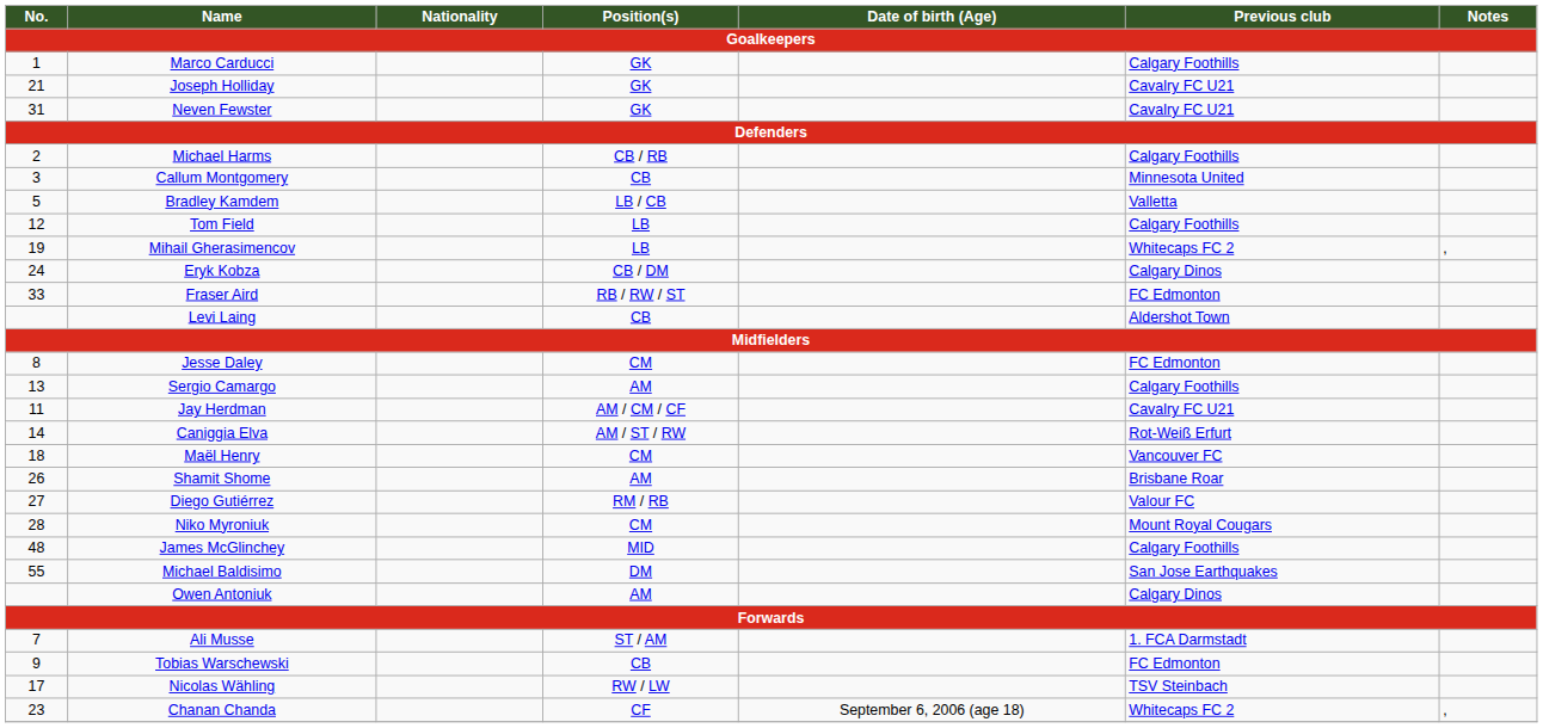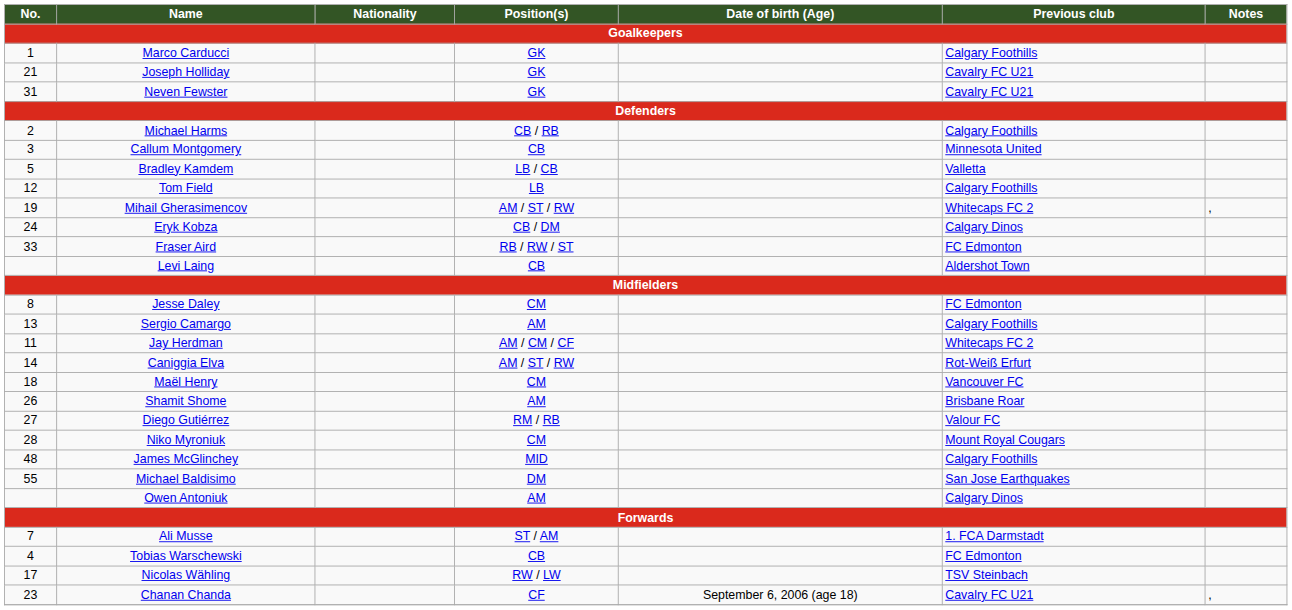 <table class="wikitable" style="text-align:center; font-size:86%; width:90%;">
 <tr>
 <th style="background:#335525; color:white; text-align:center;">No.</th>
 <th style="background:#335525; color:white; text-align:center;">Name</th>
 <th style="background:#335525; color:white; text-align:center;">Nationality</th>
 <th style="background:#335525; color:white; text-align:center;">Position(s)</th>
 <th style="background:#335525; color:white; text-align:center;">Date of birth (Age)</th>
 <th style="background:#335525; color:white; text-align:center;">Previous club</th>
 <th style="background:#335525; color:white; text-align:center;">Notes</th>
 </tr>
 <tr>
 <th colspan="7" style="background:#da291c; color:white; text-align:center;">Goalkeepers</th>
 </tr>
 <tr>
 <td>1</td>
 <td><a href='#'>Marco Carducci</a></td>
 <td></td>
 <td><a href='#'>GK</a></td>
 <td></td>
 <td align="left"> <a href='#'>Calgary Foothills</a></td>
 <td></td>
 </tr>
 <tr>
 <td>21</td>
 <td><a href='#'>Joseph Holliday</a></td>
 <td></td>
 <td><a href='#'>GK</a></td>
 <td></td>
 <td align="left"> <a href='#'>Cavalry FC U21</a></td>
 <td align="left"></td>
 </tr>
 <tr>
 <td>31</td>
 <td><a href='#'>Neven Fewster</a></td>
 <td></td>
 <td><a href='#'>GK</a></td>
 <td></td>
 <td align="left"> <a href='#'>Cavalry FC U21</a></td>
 <td align="left"></td>
 </tr>
 <tr>
 <th colspan="7" style="background:#da291c; color:white; text-align:center;">Defenders</th>
 </tr>
 <tr>
 <td>2</td>
 <td><a href='#'>Michael Harms</a></td>
 <td></td>
 <td><a href='#'>CB</a> / <a href='#'>RB</a></td>
 <td></td>
 <td align="left"> <a href='#'>Calgary Foothills</a></td>
 <td align="left"></td>
 </tr>
 <tr>
 <td>3</td>
 <td><a href='#'>Callum Montgomery</a></td>
 <td></td>
 <td><a href='#'>CB</a></td>
 <td></td>
 <td align="left"> <a href='#'>Minnesota United</a></td>
 <td align="left"></td>
 </tr>
 <tr>
 <td>5</td>
 <td><a href='#'>Bradley Kamdem</a></td>
 <td></td>
 <td><a href='#'>LB</a> / <a href='#'>CB</a></td>
 <td></td>
 <td align="left"> <a href='#'>Valletta</a></td>
 <td align="left"></td>
 </tr>
 <tr>
 <td>12</td>
 <td><a href='#'>Tom Field</a></td>
 <td></td>
 <td><a href='#'>LB</a></td>
 <td></td>
 <td align="left"> <a href='#'>Calgary Foothills</a></td>
 <td align="left"></td>
 </tr>
 <tr>
 <td>19</td>
 <td><a href='#'>Mihail Gherasimencov</a></td>
 <td></td>
-<td><a href='#'>LB</a></td>
+<td><a href='#'>AM</a> / <a href='#'>ST</a> / <a href='#'>RW</a></td>
 <td></td>
 <td align="left"> <a href='#'>Whitecaps FC 2</a></td>
 <td align="left">, </td>
 </tr>
 <tr>
 <td>24</td>
 <td><a href='#'>Eryk Kobza</a></td>
 <td></td>
 <td><a href='#'>CB</a> / <a href='#'>DM</a></td>
 <td></td>
 <td align="left"> <a href='#'>Calgary Dinos</a></td>
 <td align="left"></td>
 </tr>
 <tr>
 <td>33</td>
 <td><a href='#'>Fraser Aird</a></td>
 <td></td>
 <td><a href='#'>RB</a> / <a href='#'>RW</a> / <a href='#'>ST</a></td>
 <td></td>
 <td align="left"> <a href='#'>FC Edmonton</a></td>
 <td align="left"></td>
 </tr>
 <tr>
 <td></td>
 <td><a href='#'>Levi Laing</a></td>
 <td></td>
 <td><a href='#'>CB</a></td>
 <td></td>
 <td align="left"> <a href='#'>Aldershot Town</a></td>
 <td align="left"><a href='#'></a></td>
 </tr>
 <tr>
 <th colspan="7" style="background:#da291c; color:white; text-align:center;">Midfielders</th>
 </tr>
 <tr>
 <td>8</td>
 <td><a href='#'>Jesse Daley</a></td>
 <td></td>
 <td><a href='#'>CM</a></td>
 <td></td>
 <td align="left"> <a href='#'>FC Edmonton</a></td>
 <td align="left"><a href='#'></a></td>
 </tr>
 <tr>
 <td>13</td>
 <td><a href='#'>Sergio Camargo</a></td>
 <td></td>
 <td><a href='#'>AM</a></td>
 <td></td>
 <td align="left"> <a href='#'>Calgary Foothills</a></td>
 <td align="left"></td>
 </tr>
 <tr>
 <td>11</td>
 <td><a href='#'>Jay Herdman</a></td>
 <td></td>
 <td><a href='#'>AM</a> / <a href='#'>CM</a> / <a href='#'>CF</a></td>
 <td></td>
-<td align="left"> <a href='#'>Cavalry FC U21</a></td>
+<td align="left"> <a href='#'>Whitecaps FC 2</a></td>
 <td align="left"></td>
 </tr>
 <tr>
 <td>14</td>
 <td><a href='#'>Caniggia Elva</a></td>
 <td></td>
 <td><a href='#'>AM</a> / <a href='#'>ST</a> / <a href='#'>RW</a></td>
 <td></td>
 <td align="left"> <a href='#'>Rot-Weiß Erfurt</a></td>
 <td align="left"></td>
 </tr>
 <tr>
 <td>18</td>
 <td><a href='#'>Maël Henry</a></td>
 <td></td>
 <td><a href='#'>CM</a></td>
 <td></td>
 <td align="left"> <a href='#'>Vancouver FC</a></td>
 <td align="left"></td>
 </tr>
 <tr>
 <td>26</td>
 <td><a href='#'>Shamit Shome</a></td>
 <td></td>
 <td><a href='#'>AM</a></td>
 <td></td>
 <td align="left"> <a href='#'>Brisbane Roar</a></td>
 <td align="left"></td>
 </tr>
 <tr>
 <td>27</td>
 <td><a href='#'>Diego Gutiérrez</a></td>
 <td></td>
 <td><a href='#'>RM</a> /  <a href='#'>RB</a></td>
 <td></td>
 <td align="left"> <a href='#'>Valour FC</a></td>
 <td align="left"></td>
 </tr>
 <tr>
 <td>28</td>
 <td><a href='#'>Niko Myroniuk</a></td>
 <td></td>
 <td><a href='#'>CM</a></td>
 <td></td>
 <td align="left"> <a href='#'>Mount Royal Cougars</a></td>
 <td align="left"></td>
 </tr>
 <tr>
 <td>48</td>
 <td><a href='#'>James McGlinchey</a></td>
 <td></td>
 <td><a href='#'>MID</a></td>
 <td></td>
 <td align="left"> <a href='#'>Calgary Foothills</a></td>
 <td align="left"></td>
 </tr>
 <tr>
 <td>55</td>
 <td><a href='#'>Michael Baldisimo</a></td>
 <td></td>
 <td><a href='#'>DM</a></td>
 <td></td>
 <td align="left"> <a href='#'>San Jose Earthquakes</a></td>
 <td align="left"></td>
 </tr>
 <tr>
 <td></td>
 <td><a href='#'>Owen Antoniuk</a></td>
 <td></td>
 <td><a href='#'>AM</a></td>
 <td></td>
 <td align="left"> <a href='#'>Calgary Dinos</a></td>
 <td align="left"></td>
 </tr>
 <tr>
 <th colspan="7" style="background:#da291c; color:white; text-align:center;">Forwards</th>
 </tr>
 <tr>
 <td>7</td>
 <td><a href='#'>Ali Musse</a></td>
 <td></td>
 <td><a href='#'>ST</a> / <a href='#'>AM</a></td>
 <td></td>
 <td align="left"> <a href='#'>1. FCA Darmstadt</a></td>
 <td align="left"></td>
 </tr>
 <tr>
-<td>9</td>
+<td>4</td>
 <td><a href='#'>Tobias Warschewski</a></td>
 <td></td>
 <td><a href='#'>CB</a></td>
 <td></td>
 <td align="left"> <a href='#'>FC Edmonton</a></td>
 <td align="left"></td>
 </tr>
 <tr>
 <td>17</td>
 <td><a href='#'>Nicolas Wähling</a></td>
 <td></td>
 <td><a href='#'>RW</a> / <a href='#'>LW</a></td>
 <td></td>
 <td align="left"> <a href='#'>TSV Steinbach</a></td>
 <td align="left"><a href='#'></a></td>
 </tr>
 <tr>
 <td>23</td>
 <td><a href='#'>Chanan Chanda</a></td>
 <td></td>
 <td><a href='#'>CF</a></td>
 <td>September 6, 2006 (age 18)</td>
-<td align="left"> <a href='#'>Whitecaps FC 2</a></td>
+<td align="left"> <a href='#'>Cavalry FC U21</a></td>
 <td align="left">, </td>
 </tr>
 <tr>
 </tr>
 </table>
